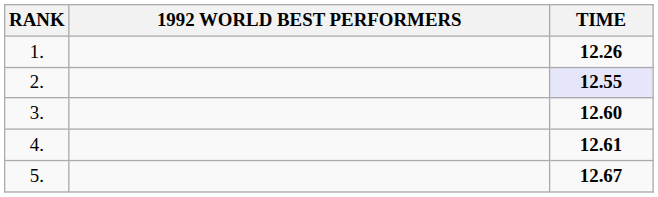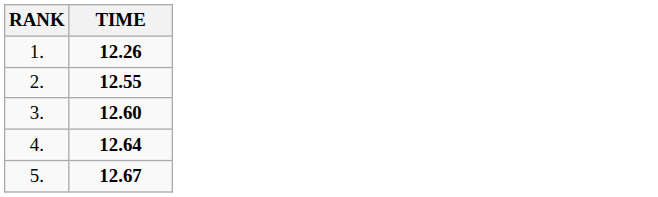 <table class="wikitable" style="border-collapse: collapse; font-size: 90%;">
 <tr>
 <th>RANK</th>
-<th align="center" style="width: 25em">1992 WORLD BEST PERFORMERS</th>
 <th align="center" style="width: 5em">TIME</th>
 </tr>
 <tr>
 <td align="center">1.</td>
-<td></td>
 <td align="center"><strong>12.26</strong></td>
 </tr>
 <tr>
 <td align="center">2.</td>
-<td></td>
-<td align="center" style="background: lavender;"><strong>12.55</strong></td>
+<td align="center"><strong>12.55</strong></td>
 </tr>
 <tr>
 <td align="center">3.</td>
-<td></td>
 <td align="center"><strong>12.60</strong></td>
 </tr>
 <tr>
 <td align="center">4.</td>
-<td></td>
-<td align="center"><strong>12.61</strong></td>
+<td align="center"><strong>12.64</strong></td>
 </tr>
 <tr>
 <td align="center">5.</td>
-<td></td>
 <td align="center"><strong>12.67</strong></td>
 </tr>
 </table>
